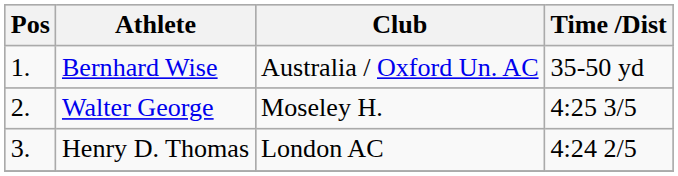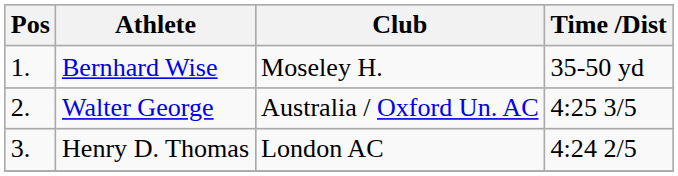 <table class="wikitable">
 <tr>
 <th>Pos</th>
 <th>Athlete</th>
 <th>Club</th>
 <th>Time /Dist</th>
 </tr>
 <tr>
 <td>1.</td>
 <td><a href='#'>Bernhard Wise</a></td>
-<td>Australia / <a href='#'>Oxford Un. AC</a></td>
+<td>Moseley H.</td>
 <td>35-50 yd</td>
 </tr>
 <tr>
 <td>2.</td>
 <td><a href='#'>Walter George</a></td>
-<td>Moseley H.</td>
+<td>Australia / <a href='#'>Oxford Un. AC</a></td>
 <td>4:25 3/5</td>
 </tr>
 <tr>
 <td>3.</td>
 <td>Henry D. Thomas</td>
 <td>London AC</td>
 <td>4:24 2/5</td>
 </tr>
 <tr>
 </tr>
 </table>
